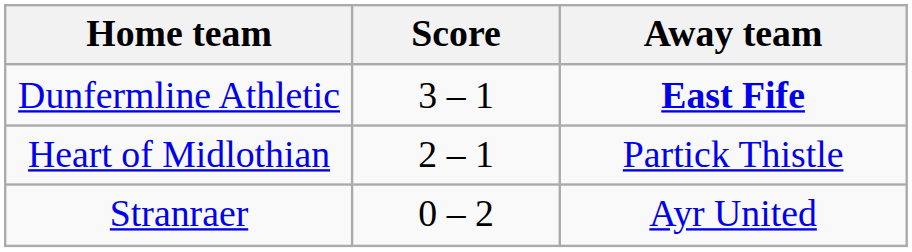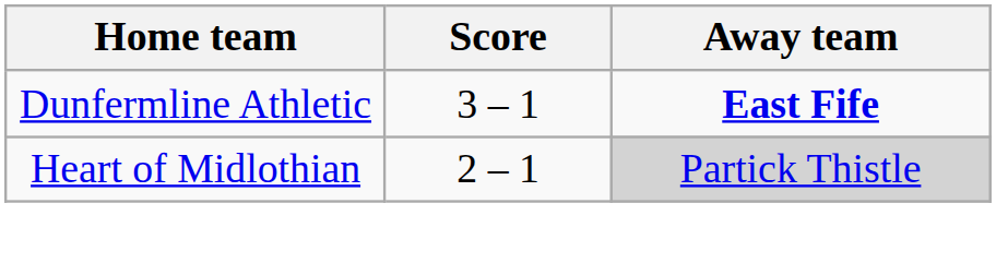 <table class="wikitable" style="text-align: center">
 <tr>
 <th width=140>Home team</th>
 <th width=80>Score</th>
 <th width=140>Away team</th>
 </tr>
 <tr>
 <td><a href='#'>Dunfermline Athletic</a></td>
 <td>3 – 1</td>
 <td><strong><a href='#'>East Fife</a></strong></td>
 </tr>
 <tr>
 <td><a href='#'>Heart of Midlothian</a></td>
 <td>2 – 1</td>
-<td><a href='#'>Partick Thistle</a></td>
-</tr>
-<tr>
-<td><a href='#'>Stranraer</a></td>
-<td>0 – 2</td>
-<td><a href='#'>Ayr United</a></td>
+<td style="background: lightgrey;"><a href='#'>Partick Thistle</a></td>
 </tr>
 </table>
